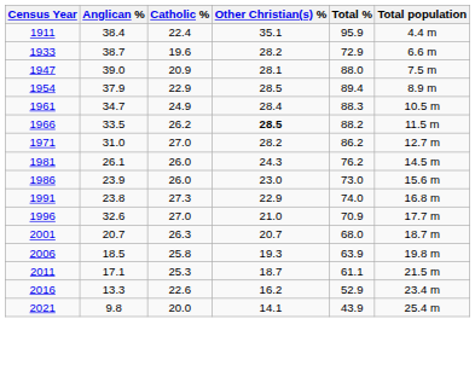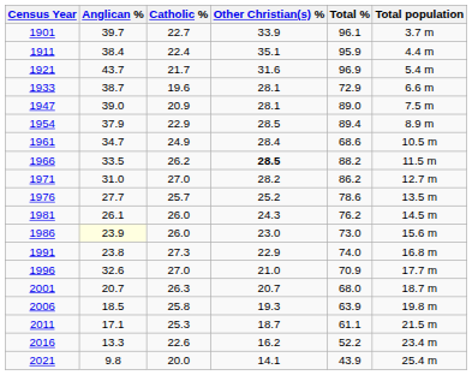 <table class="wikitable" style="text-align:center; font-size:95%">
 <tr>
 <th><a href='#'>Census Year</a></th>
 <th><a href='#'>Anglican</a> %</th>
 <th><a href='#'>Catholic</a> %</th>
 <th><a href='#'>Other Christian(s)</a> %</th>
 <th>Total %</th>
 <th>Total population</th>
 </tr>
 <tr>
+<td><a href='#'>1901</a></td>
+<td>39.7</td>
+<td>22.7</td>
+<td>33.9</td>
+<td>96.1</td>
+<td>3.7 m</td>
+</tr>
+<tr>
 <td><a href='#'>1911</a></td>
 <td>38.4</td>
 <td>22.4</td>
 <td>35.1</td>
 <td>95.9</td>
 <td>4.4 m</td>
 </tr>
 <tr>
+<td><a href='#'>1921</a></td>
+<td>43.7</td>
+<td>21.7</td>
+<td>31.6</td>
+<td>96.9</td>
+<td>5.4 m</td>
+</tr>
+<tr>
 <td><a href='#'>1933</a></td>
 <td>38.7</td>
 <td>19.6</td>
-<td>28.2</td>
+<td>28.1</td>
 <td>72.9</td>
 <td>6.6 m</td>
 </tr>
 <tr>
 <td><a href='#'>1947</a></td>
 <td>39.0</td>
 <td>20.9</td>
 <td>28.1</td>
-<td>88.0</td>
+<td>89.0</td>
 <td>7.5 m</td>
 </tr>
 <tr>
 <td><a href='#'>1954</a></td>
 <td>37.9</td>
 <td>22.9</td>
 <td>28.5</td>
 <td>89.4</td>
 <td>8.9 m</td>
 </tr>
 <tr>
 <td><a href='#'>1961</a></td>
 <td>34.7</td>
 <td>24.9</td>
 <td>28.4</td>
-<td>88.3</td>
+<td>68.6</td>
 <td>10.5 m</td>
 </tr>
 <tr>
 <td><a href='#'>1966</a></td>
 <td>33.5</td>
 <td>26.2</td>
 <td><strong>28.5</strong></td>
 <td>88.2</td>
 <td>11.5 m</td>
 </tr>
 <tr>
 <td><a href='#'>1971</a></td>
 <td>31.0</td>
 <td>27.0</td>
 <td>28.2</td>
 <td>86.2</td>
 <td>12.7 m</td>
 </tr>
 <tr>
+<td><a href='#'>1976</a></td>
+<td>27.7</td>
+<td>25.7</td>
+<td>25.2</td>
+<td>78.6</td>
+<td>13.5 m</td>
+</tr>
+<tr>
 <td><a href='#'>1981</a></td>
 <td>26.1</td>
 <td>26.0</td>
 <td>24.3</td>
 <td>76.2</td>
 <td>14.5 m</td>
 </tr>
 <tr>
 <td><a href='#'>1986</a></td>
-<td>23.9</td>
+<td style="background: lightyellow;">23.9</td>
 <td>26.0</td>
 <td>23.0</td>
 <td>73.0</td>
 <td>15.6 m</td>
 </tr>
 <tr>
 <td><a href='#'>1991</a></td>
 <td>23.8</td>
 <td>27.3</td>
 <td>22.9</td>
 <td>74.0</td>
 <td>16.8 m</td>
 </tr>
 <tr>
 <td><a href='#'>1996</a></td>
 <td>32.6</td>
 <td>27.0</td>
 <td>21.0</td>
 <td>70.9</td>
 <td>17.7 m</td>
 </tr>
 <tr>
 <td><a href='#'>2001</a></td>
 <td>20.7</td>
 <td>26.3</td>
 <td>20.7</td>
 <td>68.0</td>
 <td>18.7 m</td>
 </tr>
 <tr>
 <td><a href='#'>2006</a></td>
 <td>18.5</td>
 <td>25.8</td>
 <td>19.3</td>
 <td>63.9</td>
 <td>19.8 m</td>
 </tr>
 <tr>
 <td><a href='#'>2011</a></td>
 <td>17.1</td>
 <td>25.3</td>
 <td>18.7</td>
 <td>61.1</td>
 <td>21.5 m</td>
 </tr>
 <tr>
 <td><a href='#'>2016</a></td>
 <td>13.3</td>
 <td>22.6</td>
 <td>16.2</td>
-<td>52.9</td>
+<td>52.2</td>
 <td>23.4 m</td>
 </tr>
 <tr>
 <td><a href='#'>2021</a></td>
 <td>9.8</td>
 <td>20.0</td>
 <td>14.1</td>
 <td>43.9</td>
 <td>25.4 m</td>
 </tr>
 </table>
